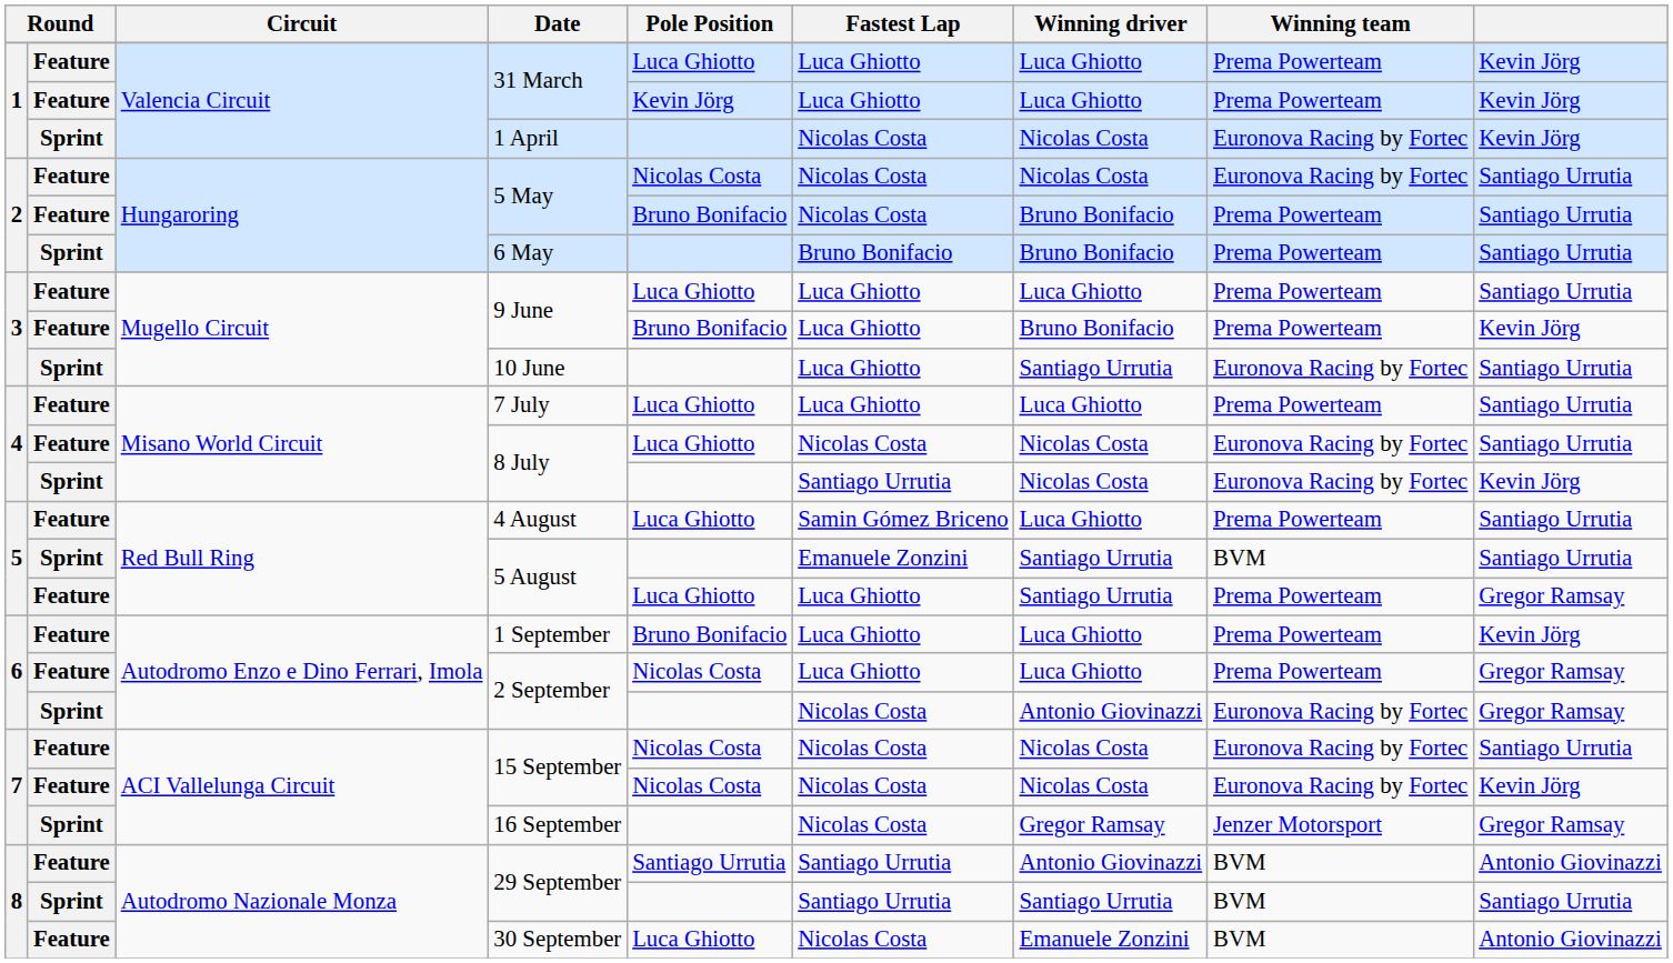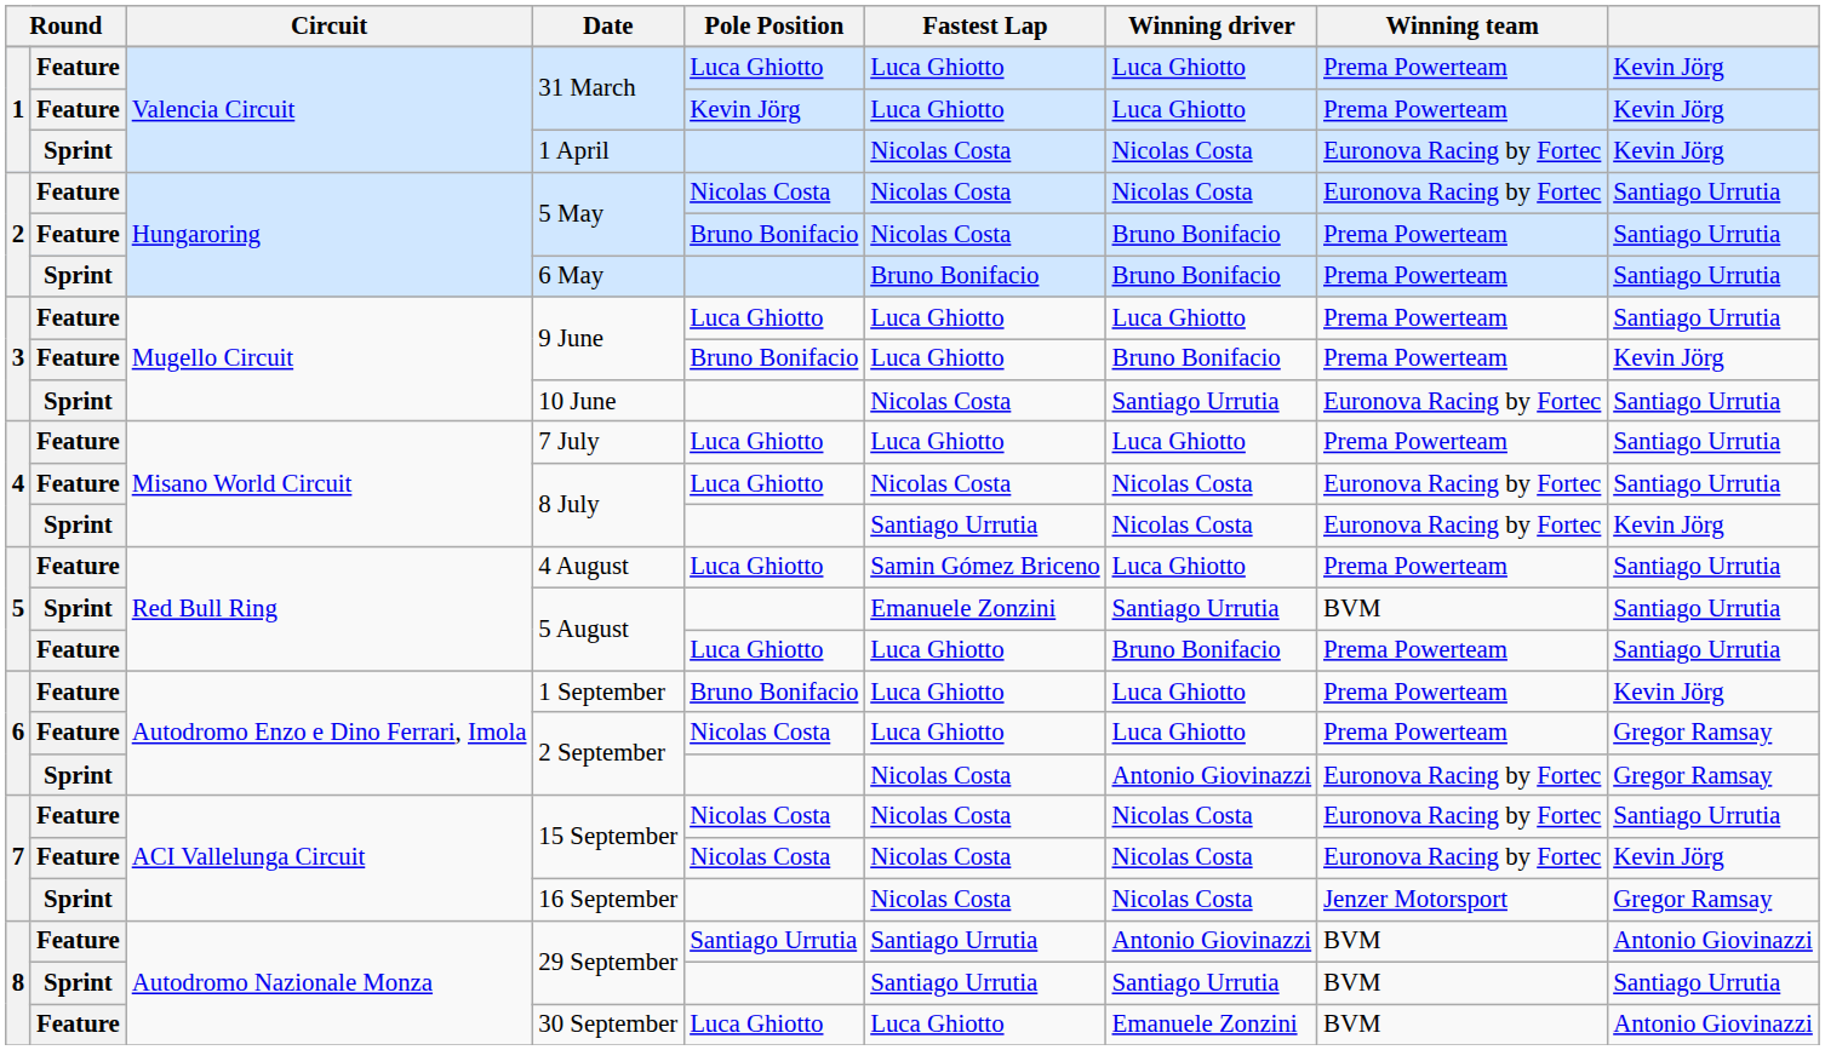 <table class="wikitable" style="font-size: 85%;">
 <tr>
 <th colspan=2>Round</th>
 <th>Circuit</th>
 <th>Date</th>
 <th>Pole Position</th>
 <th>Fastest Lap</th>
 <th>Winning driver</th>
 <th>Winning team</th>
 <th></th>
 </tr>
 <tr>
 </tr>
 <tr style="background:#D0E7FF;">
 <th rowspan=3>1</th>
 <th>Feature</th>
 <td rowspan=3> <a href='#'>Valencia Circuit</a></td>
 <td rowspan=2>31 March</td>
 <td> <a href='#'>Luca Ghiotto</a></td>
 <td> <a href='#'>Luca Ghiotto</a></td>
 <td> <a href='#'>Luca Ghiotto</a></td>
 <td> <a href='#'>Prema Powerteam</a></td>
 <td> <a href='#'>Kevin Jörg</a></td>
 </tr>
 <tr style="background:#D0E7FF;">
 <th>Feature</th>
 <td> <a href='#'>Kevin Jörg</a></td>
 <td> <a href='#'>Luca Ghiotto</a></td>
 <td> <a href='#'>Luca Ghiotto</a></td>
 <td> <a href='#'>Prema Powerteam</a></td>
 <td> <a href='#'>Kevin Jörg</a></td>
 </tr>
 <tr style="background:#D0E7FF;">
 <th>Sprint</th>
 <td>1 April</td>
 <td></td>
 <td> <a href='#'>Nicolas Costa</a></td>
 <td> <a href='#'>Nicolas Costa</a></td>
 <td> <a href='#'>Euronova Racing</a> by <a href='#'>Fortec</a></td>
 <td> <a href='#'>Kevin Jörg</a></td>
 </tr>
 <tr style="background:#D0E7FF;">
 <th rowspan=3>2</th>
 <th>Feature</th>
 <td rowspan=3> <a href='#'>Hungaroring</a></td>
 <td rowspan=2>5 May</td>
 <td> <a href='#'>Nicolas Costa</a></td>
 <td> <a href='#'>Nicolas Costa</a></td>
 <td> <a href='#'>Nicolas Costa</a></td>
 <td> <a href='#'>Euronova Racing</a> by <a href='#'>Fortec</a></td>
 <td> <a href='#'>Santiago Urrutia</a></td>
 </tr>
 <tr style="background:#D0E7FF;">
 <th>Feature</th>
 <td nowrap> <a href='#'>Bruno Bonifacio</a></td>
 <td> <a href='#'>Nicolas Costa</a></td>
 <td> <a href='#'>Bruno Bonifacio</a></td>
 <td> <a href='#'>Prema Powerteam</a></td>
 <td> <a href='#'>Santiago Urrutia</a></td>
 </tr>
 <tr style="background:#D0E7FF;">
 <th>Sprint</th>
 <td>6 May</td>
 <td></td>
 <td> <a href='#'>Bruno Bonifacio</a></td>
 <td> <a href='#'>Bruno Bonifacio</a></td>
 <td> <a href='#'>Prema Powerteam</a></td>
 <td> <a href='#'>Santiago Urrutia</a></td>
 </tr>
 <tr>
 <th rowspan=3>3</th>
 <th>Feature</th>
 <td rowspan=3> <a href='#'>Mugello Circuit</a></td>
 <td rowspan=2>9 June</td>
 <td> <a href='#'>Luca Ghiotto</a></td>
 <td> <a href='#'>Luca Ghiotto</a></td>
 <td> <a href='#'>Luca Ghiotto</a></td>
 <td> <a href='#'>Prema Powerteam</a></td>
 <td> <a href='#'>Santiago Urrutia</a></td>
 </tr>
 <tr>
 <th>Feature</th>
 <td> <a href='#'>Bruno Bonifacio</a></td>
 <td> <a href='#'>Luca Ghiotto</a></td>
 <td> <a href='#'>Bruno Bonifacio</a></td>
 <td> <a href='#'>Prema Powerteam</a></td>
 <td> <a href='#'>Kevin Jörg</a></td>
 </tr>
 <tr>
 <th>Sprint</th>
 <td>10 June</td>
 <td></td>
-<td> <a href='#'>Luca Ghiotto</a></td>
+<td> <a href='#'>Nicolas Costa</a></td>
 <td> <a href='#'>Santiago Urrutia</a></td>
 <td nowrap> <a href='#'>Euronova Racing</a> by <a href='#'>Fortec</a></td>
 <td> <a href='#'>Santiago Urrutia</a></td>
 </tr>
 <tr>
 <th rowspan=3>4</th>
 <th>Feature</th>
 <td rowspan=3> <a href='#'>Misano World Circuit</a></td>
 <td>7 July</td>
 <td> <a href='#'>Luca Ghiotto</a></td>
 <td> <a href='#'>Luca Ghiotto</a></td>
 <td> <a href='#'>Luca Ghiotto</a></td>
 <td> <a href='#'>Prema Powerteam</a></td>
 <td> <a href='#'>Santiago Urrutia</a></td>
 </tr>
 <tr>
 <th>Feature</th>
 <td rowspan=2>8 July</td>
 <td> <a href='#'>Luca Ghiotto</a></td>
 <td> <a href='#'>Nicolas Costa</a></td>
 <td> <a href='#'>Nicolas Costa</a></td>
 <td> <a href='#'>Euronova Racing</a> by <a href='#'>Fortec</a></td>
 <td> <a href='#'>Santiago Urrutia</a></td>
 </tr>
 <tr>
 <th>Sprint</th>
 <td></td>
 <td> <a href='#'>Santiago Urrutia</a></td>
 <td> <a href='#'>Nicolas Costa</a></td>
 <td> <a href='#'>Euronova Racing</a> by <a href='#'>Fortec</a></td>
 <td> <a href='#'>Kevin Jörg</a></td>
 </tr>
 <tr>
 <th rowspan=3>5</th>
 <th>Feature</th>
 <td rowspan=3> <a href='#'>Red Bull Ring</a></td>
 <td>4 August</td>
 <td> <a href='#'>Luca Ghiotto</a></td>
 <td nowrap> <a href='#'>Samin Gómez Briceno</a></td>
 <td> <a href='#'>Luca Ghiotto</a></td>
 <td> <a href='#'>Prema Powerteam</a></td>
 <td> <a href='#'>Santiago Urrutia</a></td>
 </tr>
 <tr>
 <th>Sprint</th>
 <td rowspan=2>5 August</td>
 <td></td>
 <td> <a href='#'>Emanuele Zonzini</a></td>
 <td> <a href='#'>Santiago Urrutia</a></td>
 <td> BVM</td>
 <td> <a href='#'>Santiago Urrutia</a></td>
 </tr>
 <tr>
 <th>Feature</th>
 <td> <a href='#'>Luca Ghiotto</a></td>
 <td> <a href='#'>Luca Ghiotto</a></td>
+<td> <a href='#'>Bruno Bonifacio</a></td>
+<td> <a href='#'>Prema Powerteam</a></td>
 <td> <a href='#'>Santiago Urrutia</a></td>
-<td> <a href='#'>Prema Powerteam</a></td>
-<td> <a href='#'>Gregor Ramsay</a></td>
 </tr>
 <tr>
 <th rowspan=3>6</th>
 <th>Feature</th>
 <td rowspan=3 nowrap> <a href='#'>Autodromo Enzo e Dino Ferrari</a>, <a href='#'>Imola</a></td>
 <td>1 September</td>
 <td> <a href='#'>Bruno Bonifacio</a></td>
 <td> <a href='#'>Luca Ghiotto</a></td>
 <td> <a href='#'>Luca Ghiotto</a></td>
 <td> <a href='#'>Prema Powerteam</a></td>
 <td> <a href='#'>Kevin Jörg</a></td>
 </tr>
 <tr>
 <th>Feature</th>
 <td rowspan=2>2 September</td>
 <td> <a href='#'>Nicolas Costa</a></td>
 <td> <a href='#'>Luca Ghiotto</a></td>
 <td> <a href='#'>Luca Ghiotto</a></td>
 <td> <a href='#'>Prema Powerteam</a></td>
 <td> <a href='#'>Gregor Ramsay</a></td>
 </tr>
 <tr>
 <th>Sprint</th>
 <td></td>
 <td> <a href='#'>Nicolas Costa</a></td>
 <td> <a href='#'>Antonio Giovinazzi</a></td>
 <td> <a href='#'>Euronova Racing</a> by <a href='#'>Fortec</a></td>
 <td> <a href='#'>Gregor Ramsay</a></td>
 </tr>
 <tr>
 <th rowspan=3>7</th>
 <th>Feature</th>
 <td rowspan=3> <a href='#'>ACI Vallelunga Circuit</a></td>
 <td rowspan=2 nowrap>15 September</td>
 <td> <a href='#'>Nicolas Costa</a></td>
 <td> <a href='#'>Nicolas Costa</a></td>
 <td> <a href='#'>Nicolas Costa</a></td>
 <td> <a href='#'>Euronova Racing</a> by <a href='#'>Fortec</a></td>
 <td> <a href='#'>Santiago Urrutia</a></td>
 </tr>
 <tr>
 <th>Feature</th>
 <td> <a href='#'>Nicolas Costa</a></td>
 <td> <a href='#'>Nicolas Costa</a></td>
 <td> <a href='#'>Nicolas Costa</a></td>
 <td nowrap> <a href='#'>Euronova Racing</a> by <a href='#'>Fortec</a></td>
 <td> <a href='#'>Kevin Jörg</a></td>
 </tr>
 <tr>
 <th>Sprint</th>
 <td>16 September</td>
 <td></td>
 <td> <a href='#'>Nicolas Costa</a></td>
-<td> <a href='#'>Gregor Ramsay</a></td>
+<td> <a href='#'>Nicolas Costa</a></td>
 <td> <a href='#'>Jenzer Motorsport</a></td>
 <td> <a href='#'>Gregor Ramsay</a></td>
 </tr>
 <tr>
 <th rowspan=3>8</th>
 <th>Feature</th>
 <td rowspan=3> <a href='#'>Autodromo Nazionale Monza</a></td>
 <td rowspan=2 nowrap>29 September</td>
 <td nowrap> <a href='#'>Santiago Urrutia</a></td>
 <td> <a href='#'>Santiago Urrutia</a></td>
 <td nowrap> <a href='#'>Antonio Giovinazzi</a></td>
 <td> BVM</td>
 <td nowrap> <a href='#'>Antonio Giovinazzi</a></td>
 </tr>
 <tr>
 <th>Sprint</th>
 <td></td>
 <td> <a href='#'>Santiago Urrutia</a></td>
 <td> <a href='#'>Santiago Urrutia</a></td>
 <td> BVM</td>
 <td> <a href='#'>Santiago Urrutia</a></td>
 </tr>
 <tr>
 <th>Feature</th>
 <td>30 September</td>
 <td> <a href='#'>Luca Ghiotto</a></td>
-<td> <a href='#'>Nicolas Costa</a></td>
+<td> <a href='#'>Luca Ghiotto</a></td>
 <td> <a href='#'>Emanuele Zonzini</a></td>
 <td> BVM</td>
 <td> <a href='#'>Antonio Giovinazzi</a></td>
 </tr>
 </table>
